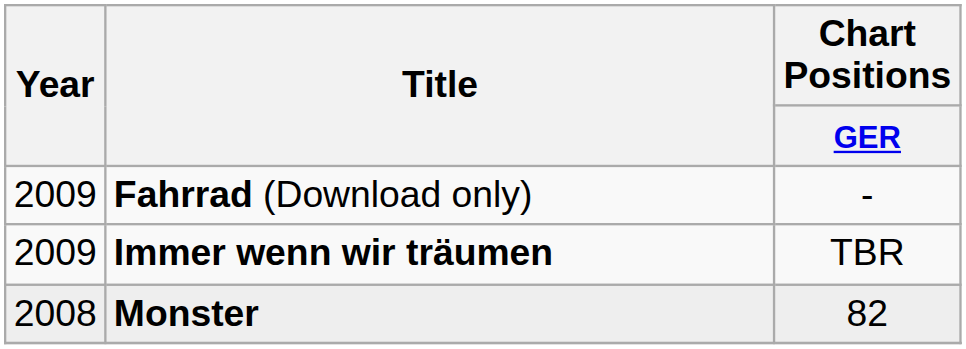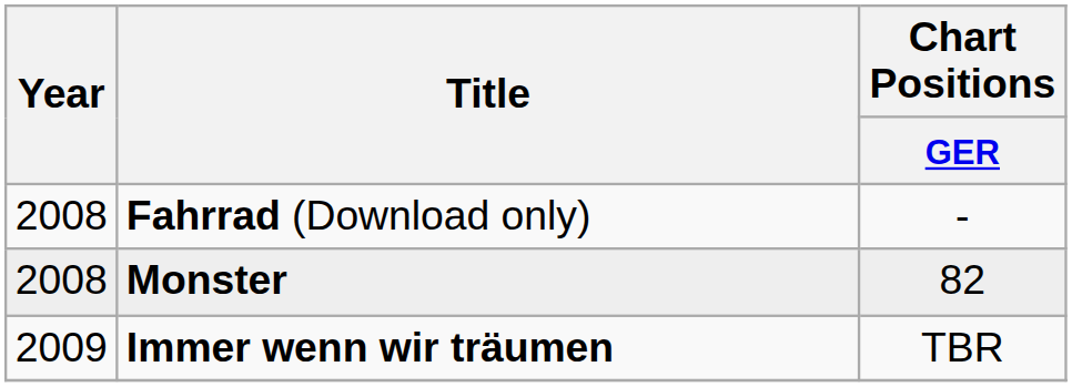 <table class="wikitable">
 <tr>
 <th width="25" rowspan="2">Year</th>
 <th width="280" rowspan="2">Title</th>
 <th colspan="1">Chart Positions</th>
 </tr>
 <tr bgcolor="#dddddd">
 <th width="30"><small><a href='#'>GER</a></small></th>
 </tr>
 <tr>
-<td>2009</td>
+<td>2008</td>
 <td><strong>Fahrrad</strong> (Download only)</td>
 <td align="center">-</td>
+</tr>
+<tr bgcolor="#eeeeee">
+<td>2008</td>
+<td><strong>Monster</strong></td>
+<td align="center">82</td>
 </tr>
 <tr>
 <td>2009</td>
 <td><strong>Immer wenn wir träumen</strong></td>
 <td align="center">TBR</td>
 </tr>
 <tr bgcolor="#eeeeee">
-<td>2008</td>
-<td><strong>Monster</strong></td>
-<td align="center">82</td>
-</tr>
-<tr bgcolor="#eeeeee">
 </tr>
 </table>
